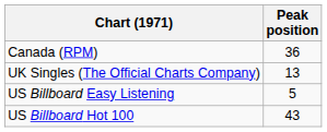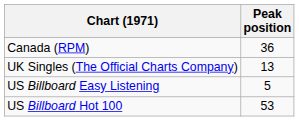 <table class="wikitable sortable">
 <tr>
 <th>Chart (1971)</th>
 <th>Peak<br>position</th>
 </tr>
 <tr>
 <td>Canada (<a href='#'>RPM</a>)</td>
 <td align="center">36</td>
 </tr>
 <tr>
 <td>UK Singles (<a href='#'>The Official Charts Company</a>)</td>
 <td align="center">13</td>
 </tr>
 <tr>
 <td align="left">US <em>Billboard</em> <a href='#'>Easy Listening</a></td>
 <td align="center">5</td>
 </tr>
 <tr>
 <td align="left">US <a href='#'><em>Billboard</em> Hot 100</a></td>
-<td align="center">43</td>
+<td align="center">53</td>
 </tr>
 </table>
